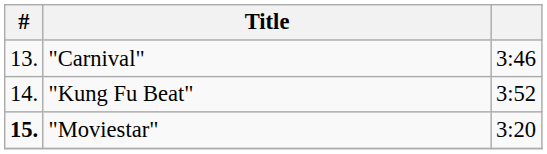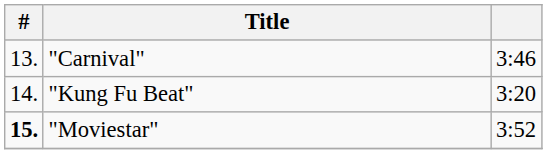 <table class="wikitable">
 <tr>
 <th>#</th>
 <th width="310">Title</th>
 <th></th>
 </tr>
 <tr>
 <td>13.</td>
 <td>"Carnival"</td>
 <td>3:46</td>
 </tr>
 <tr>
 <td>14.</td>
 <td>"Kung Fu Beat"</td>
-<td>3:52</td>
+<td>3:20</td>
 </tr>
 <tr>
 <td><strong>15.</strong></td>
 <td>"Moviestar"</td>
-<td>3:20</td>
+<td>3:52</td>
 </tr>
 <tr>
 </tr>
 </table>
